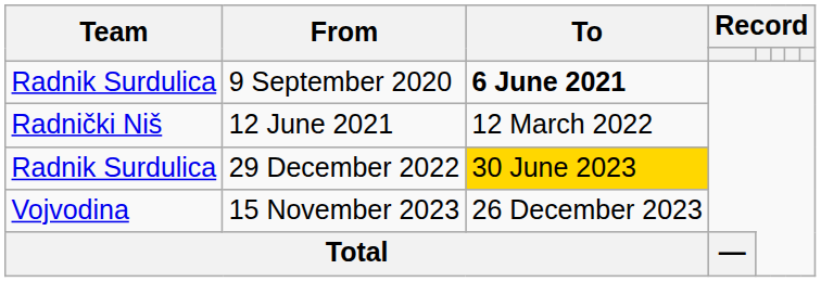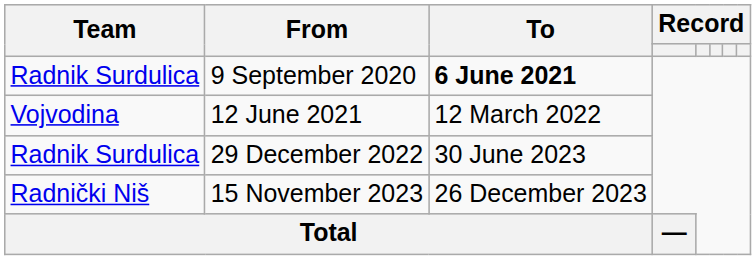 <table class=wikitable style="text-align:center">
 <tr>
 <th rowspan=2>Team</th>
 <th rowspan=2>From</th>
 <th rowspan=2>To</th>
 <th colspan=8>Record</th>
 </tr>
 <tr>
 <th></th>
 <th></th>
 <th></th>
 <th></th>
 <th></th>
 </tr>
 <tr>
 <td align=left><a href='#'>Radnik Surdulica</a></td>
 <td align=left>9 September 2020</td>
 <td align=left><strong>6 June 2021<br></strong></td>
 </tr>
 <tr>
-<td align=left><a href='#'>Radnički Niš</a></td>
+<td align=left><a href='#'>Vojvodina</a></td>
 <td align=left>12 June 2021</td>
 <td align=left>12 March 2022<br></td>
 </tr>
 <tr>
 <td align=left><a href='#'>Radnik Surdulica</a></td>
 <td align=left>29 December 2022</td>
-<td align=left style="background: gold;">30 June 2023<br></td>
+<td align=left>30 June 2023<br></td>
 </tr>
 <tr>
-<td align=left><a href='#'>Vojvodina</a></td>
+<td align=left><a href='#'>Radnički Niš</a></td>
 <td align=left>15 November 2023</td>
 <td align=left>26 December 2023<br></td>
 </tr>
 <tr>
 <th colspan=3>Total<br></th>
 <th>—</th>
 </tr>
 </table>
